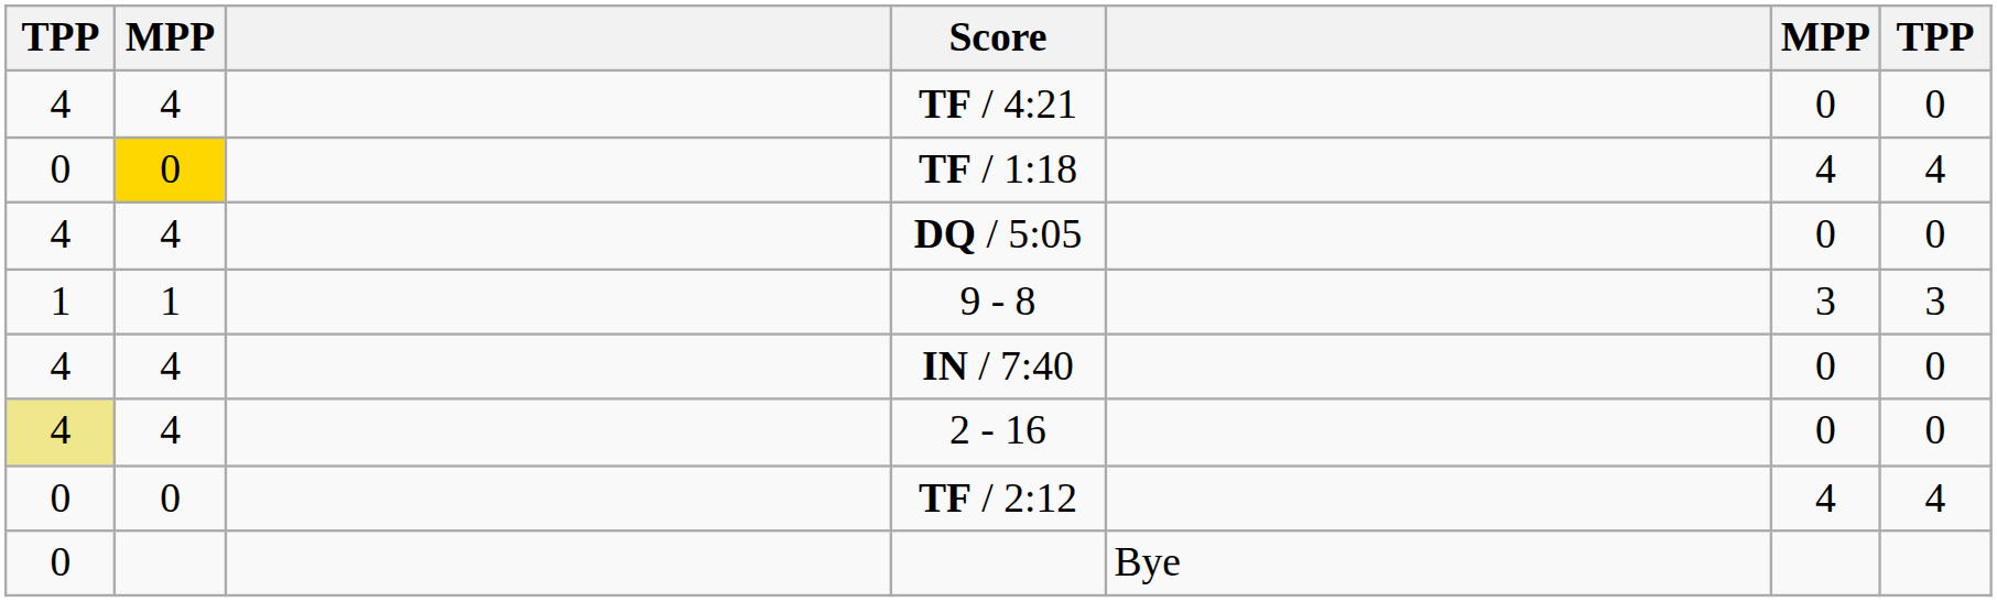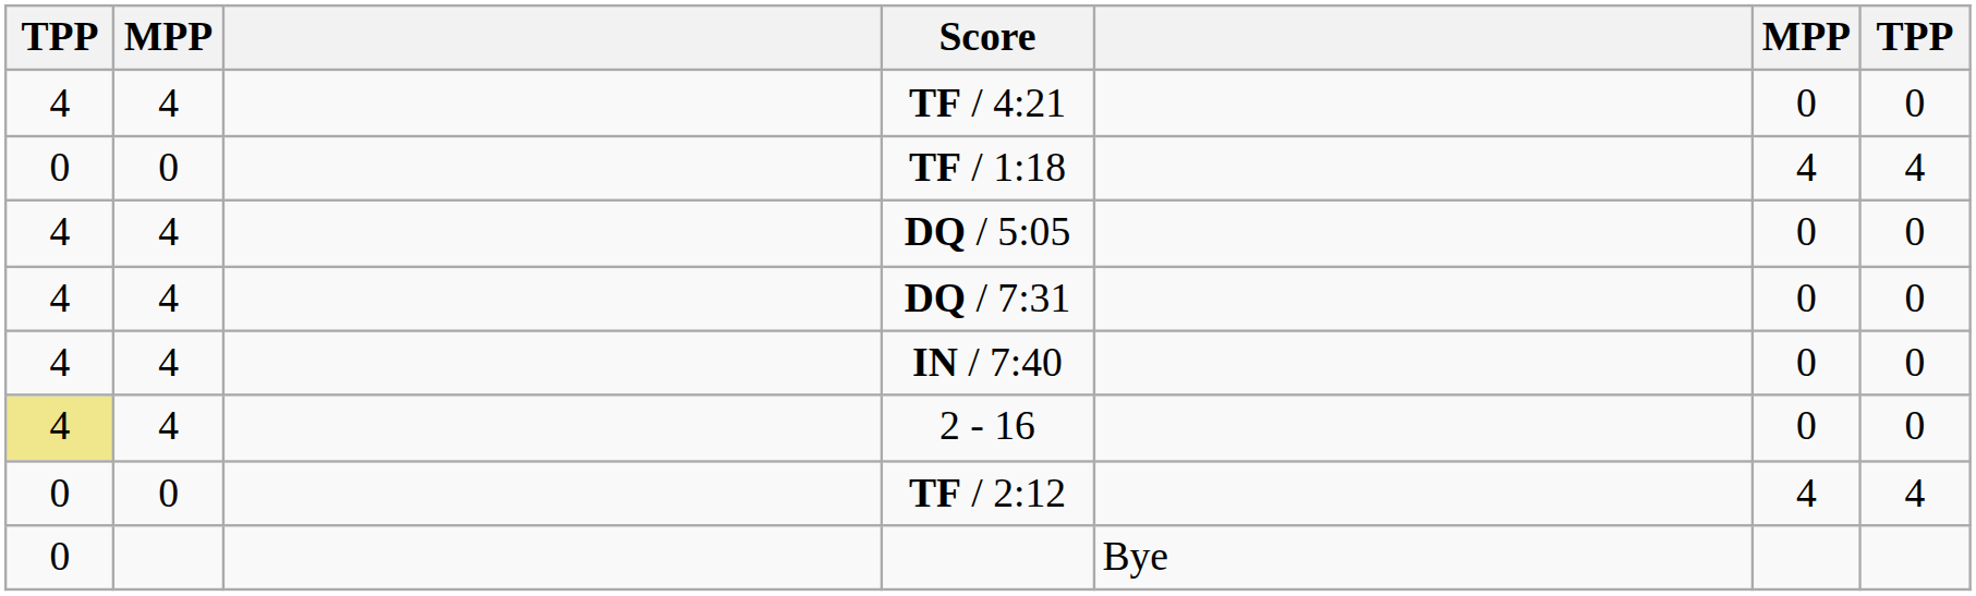 <table class="wikitable" style="text-align: center;" |>
 <tr>
 <th width="35">TPP</th>
 <th width="35">MPP</th>
 <th width="250"></th>
 <th width="75">Score</th>
 <th width="250"></th>
 <th width="35">MPP</th>
 <th width="35">TPP</th>
 </tr>
 <tr>
 <td>4</td>
 <td>4</td>
 <td style="text-align:left;"></td>
 <td><strong>TF</strong> / 4:21</td>
 <td style="text-align:left;"><strong></strong></td>
 <td>0</td>
 <td>0</td>
 </tr>
 <tr>
 <td>0</td>
-<td style="background: gold;">0</td>
+<td>0</td>
 <td style="text-align:left;"><strong></strong></td>
 <td><strong>TF</strong> / 1:18</td>
 <td style="text-align:left;"></td>
 <td>4</td>
 <td>4</td>
 </tr>
 <tr>
 <td>4</td>
 <td>4</td>
 <td style="text-align:left;"></td>
 <td><strong>DQ</strong> / 5:05</td>
 <td style="text-align:left;"><strong></strong></td>
 <td>0</td>
 <td>0</td>
 </tr>
 <tr>
-<td>1</td>
-<td>1</td>
+<td>4</td>
+<td>4</td>
+<td style="text-align:left;"></td>
+<td><strong>DQ</strong> / 7:31</td>
 <td style="text-align:left;"><strong></strong></td>
-<td>9 - 8</td>
-<td style="text-align:left;"></td>
-<td>3</td>
-<td>3</td>
+<td>0</td>
+<td>0</td>
 </tr>
 <tr>
 <td>4</td>
 <td>4</td>
 <td style="text-align:left;"></td>
 <td><strong>IN</strong> / 7:40</td>
 <td style="text-align:left;"><strong></strong></td>
 <td>0</td>
 <td>0</td>
 </tr>
 <tr>
 <td style="background: khaki;">4</td>
 <td>4</td>
 <td style="text-align:left;"></td>
 <td>2 - 16</td>
 <td style="text-align:left;"><strong></strong></td>
 <td>0</td>
 <td>0</td>
 </tr>
 <tr>
 <td>0</td>
 <td>0</td>
 <td style="text-align:left;"><strong></strong></td>
 <td><strong>TF</strong> / 2:12</td>
 <td style="text-align:left;"></td>
 <td>4</td>
 <td>4</td>
 </tr>
 <tr>
 <td>0</td>
 <td></td>
 <td style="text-align:left;"><strong></strong></td>
 <td></td>
 <td style="text-align:left;">Bye</td>
 <td></td>
 <td></td>
 </tr>
 </table>
